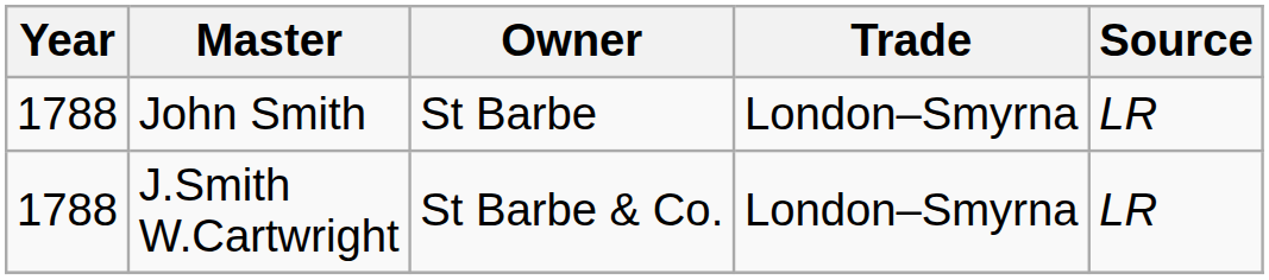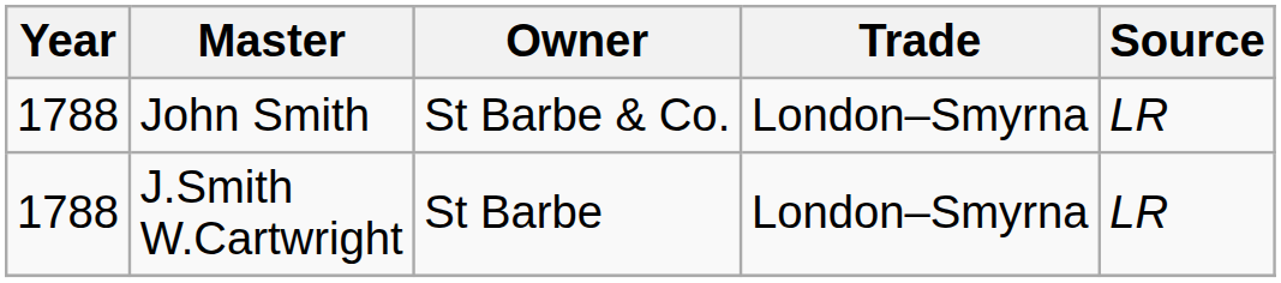 <table class=" wikitable">
 <tr>
 <th>Year</th>
 <th>Master</th>
 <th>Owner</th>
 <th>Trade</th>
 <th>Source</th>
 </tr>
 <tr>
 <td>1788</td>
 <td>John Smith</td>
-<td>St Barbe</td>
+<td>St Barbe & Co.</td>
 <td>London–Smyrna</td>
 <td><em>LR</em></td>
 </tr>
 <tr>
 <td>1788</td>
 <td>J.Smith<br>W.Cartwright</td>
-<td>St Barbe & Co.</td>
+<td>St Barbe</td>
 <td>London–Smyrna</td>
 <td><em>LR</em></td>
 </tr>
 <tr>
 </tr>
 </table>
